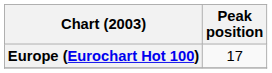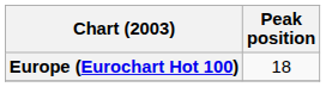 <table class="wikitable sortable plainrowheaders" style="text-align:center">
 <tr>
 <th scope="col">Chart (2003)</th>
 <th scope="col">Peak<br>position</th>
 </tr>
 <tr>
 <th scope="row">Europe (<a href='#'>Eurochart Hot 100</a>)</th>
-<td>17</td>
+<td>18</td>
 </tr>
 <tr>
 </tr>
 <tr>
 </tr>
 <tr>
 </tr>
 <tr>
 </tr>
 <tr>
 </tr>
 <tr>
 </tr>
 </table>
